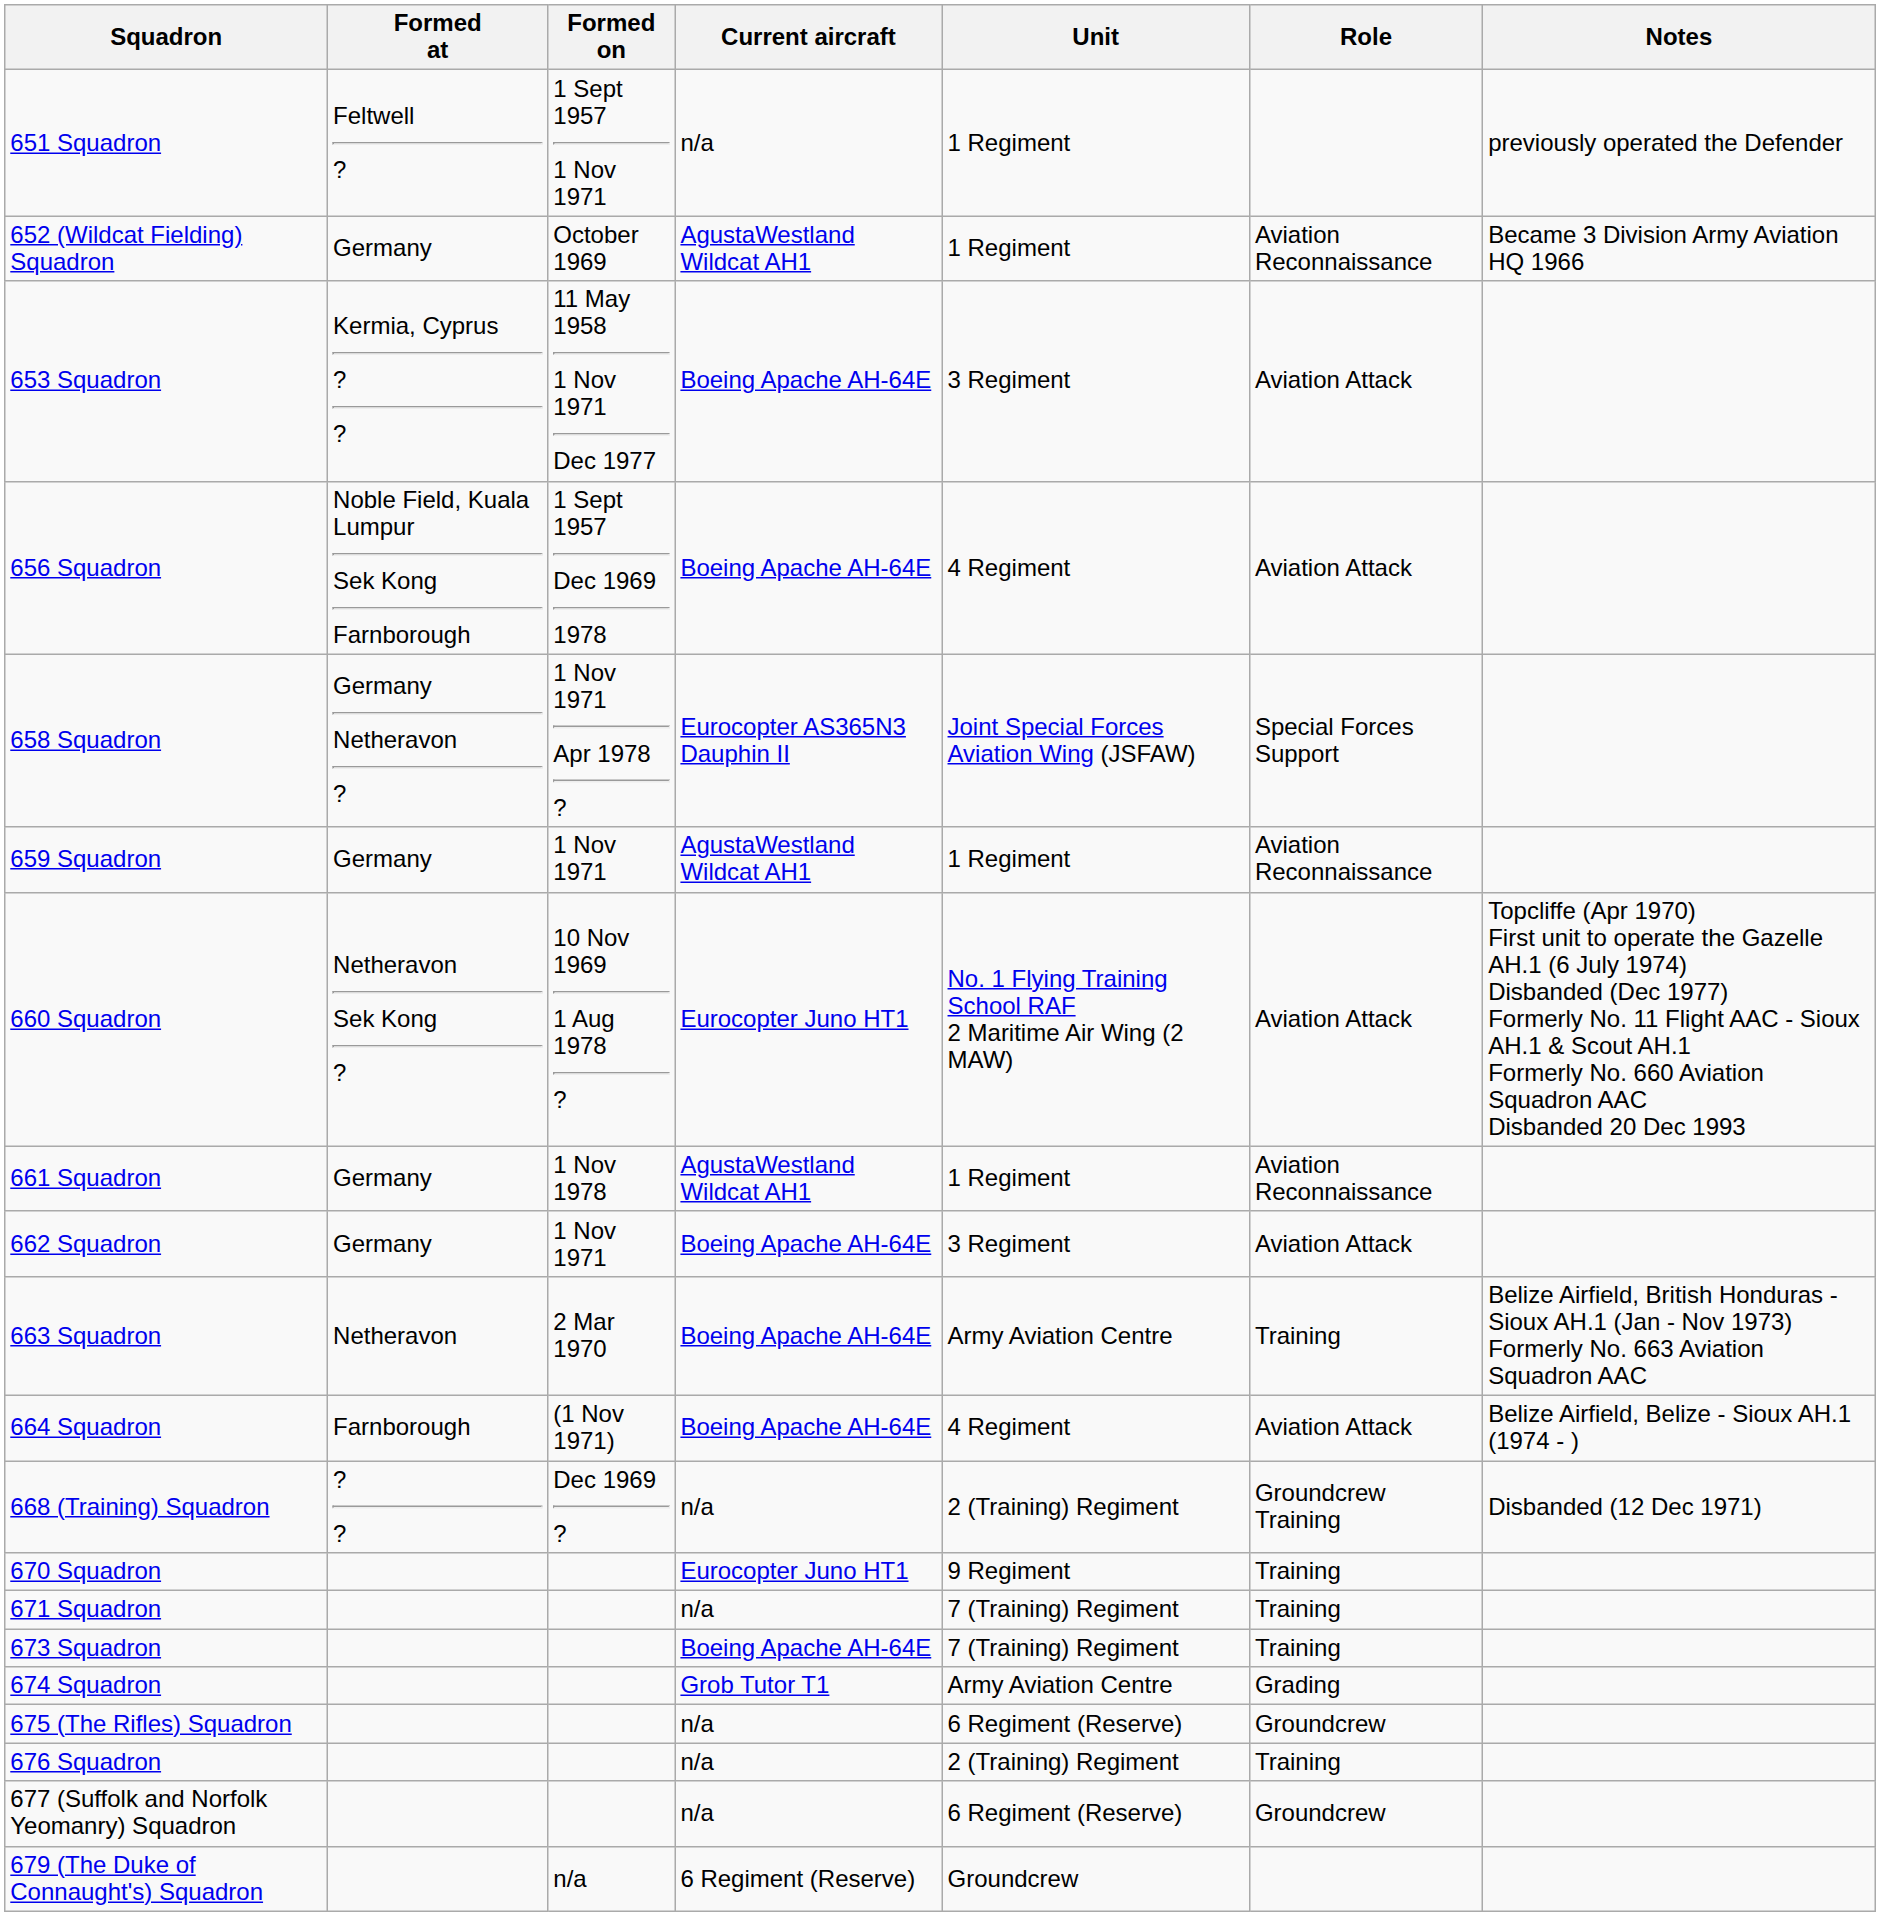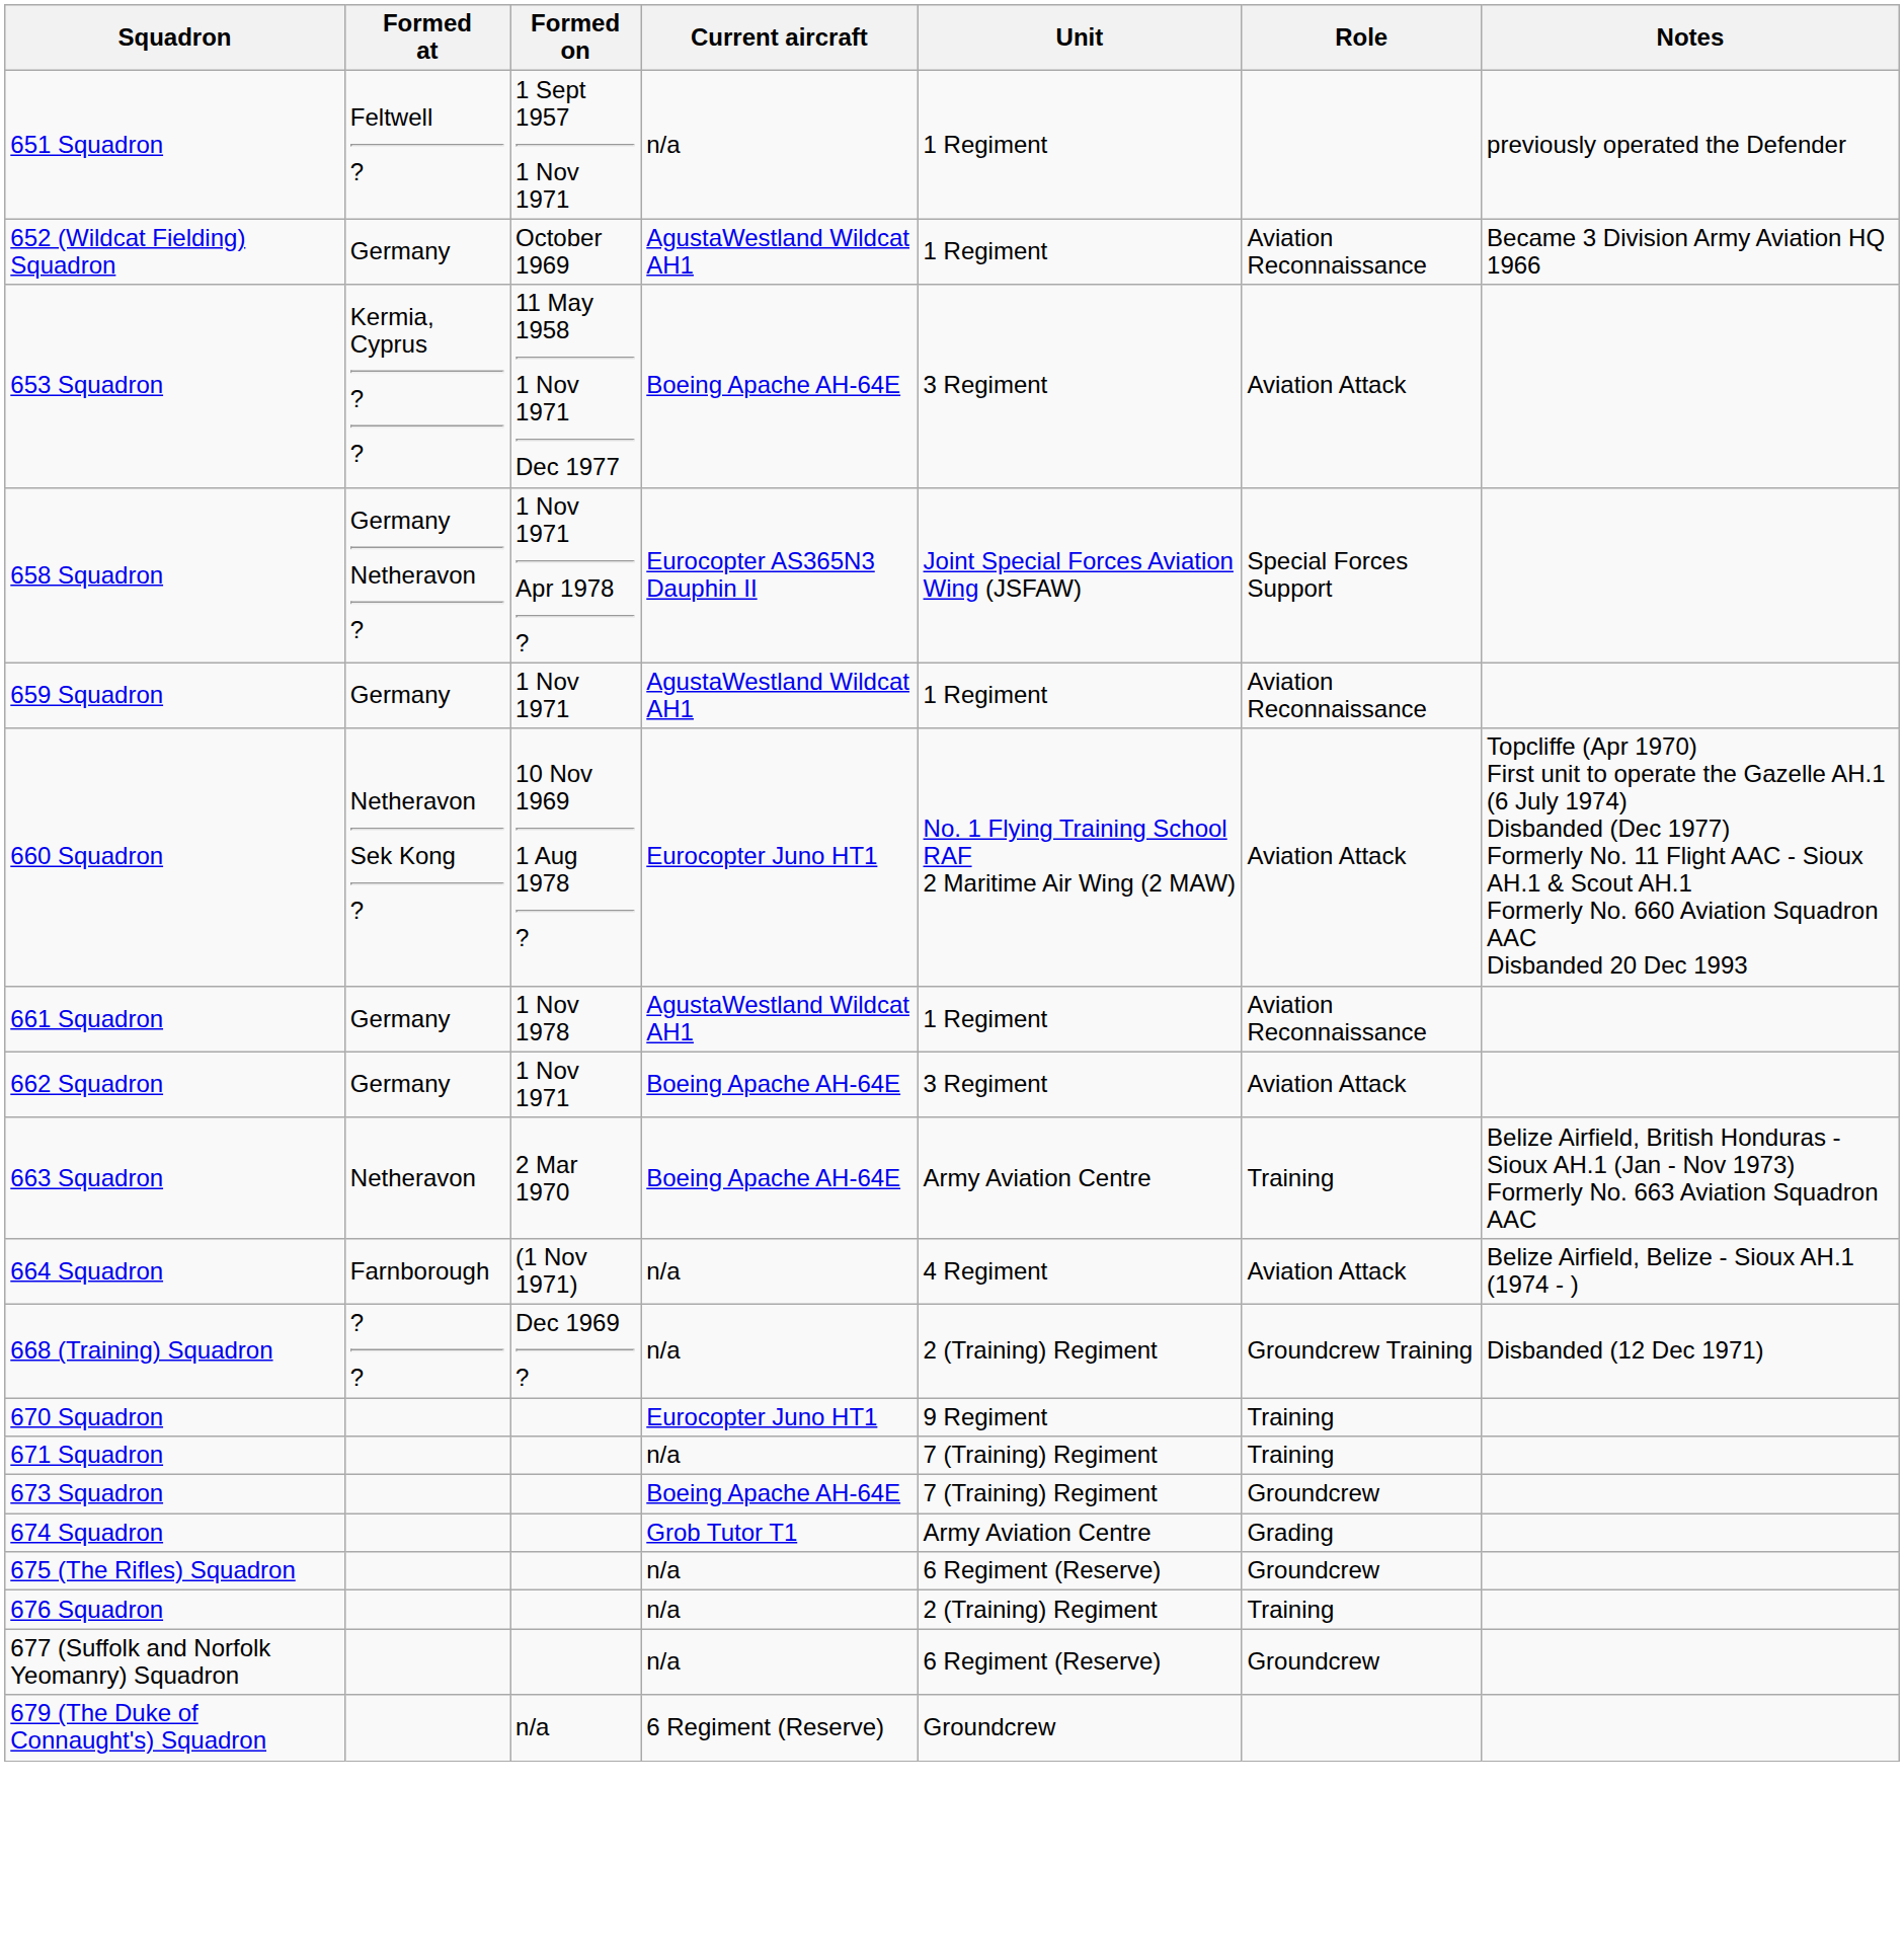 <table class="wikitable sortable">
 <tr>
 <th>Squadron</th>
 <th>Formed<br>at</th>
 <th>Formed<br>on</th>
 <th>Current aircraft</th>
 <th>Unit</th>
 <th>Role</th>
 <th>Notes</th>
 </tr>
 <tr>
 <td><a href='#'>651 Squadron</a></td>
 <td>Feltwell<hr>?</td>
 <td>1 Sept 1957<hr>1 Nov 1971</td>
 <td>n/a</td>
 <td>1 Regiment</td>
 <td></td>
 <td>previously operated the Defender<br></td>
 </tr>
 <tr>
 <td><a href='#'>652 (Wildcat Fielding) Squadron</a></td>
 <td>Germany</td>
 <td>October 1969</td>
 <td><a href='#'>AgustaWestland Wildcat AH1</a></td>
 <td>1 Regiment</td>
 <td>Aviation Reconnaissance</td>
 <td>Became 3 Division Army Aviation HQ 1966</td>
 </tr>
 <tr>
 <td><a href='#'>653 Squadron</a></td>
 <td>Kermia, Cyprus<hr>?<hr>?</td>
 <td>11 May 1958<hr>1 Nov 1971<hr>Dec 1977</td>
 <td><a href='#'>Boeing Apache AH-64E</a></td>
 <td>3 Regiment</td>
-<td>Aviation Attack</td>
-<td></td>
-</tr>
-<tr>
-<td><a href='#'>656 Squadron</a></td>
-<td>Noble Field, Kuala Lumpur<hr>Sek Kong<hr>Farnborough</td>
-<td>1 Sept 1957<hr>Dec 1969<hr>1978</td>
-<td><a href='#'>Boeing Apache AH-64E</a></td>
-<td>4 Regiment</td>
 <td>Aviation Attack</td>
 <td></td>
 </tr>
 <tr>
 <td><a href='#'>658 Squadron</a></td>
 <td>Germany<hr>Netheravon<hr>?</td>
 <td>1 Nov 1971<hr>Apr 1978<hr>?</td>
 <td><a href='#'>Eurocopter AS365N3 Dauphin II</a></td>
 <td><a href='#'>Joint Special Forces Aviation Wing</a> (JSFAW)</td>
 <td>Special Forces Support</td>
 <td></td>
 </tr>
 <tr>
 <td><a href='#'>659 Squadron</a></td>
 <td>Germany</td>
 <td>1 Nov 1971</td>
 <td><a href='#'>AgustaWestland Wildcat AH1</a></td>
 <td>1 Regiment</td>
 <td>Aviation Reconnaissance</td>
 <td></td>
 </tr>
 <tr>
 <td><a href='#'>660 Squadron</a></td>
 <td>Netheravon<hr>Sek Kong<hr>?</td>
 <td>10 Nov 1969<hr>1 Aug 1978<hr>?</td>
 <td><a href='#'>Eurocopter Juno HT1</a></td>
 <td><a href='#'>No. 1 Flying Training School RAF</a><br>2 Maritime Air Wing (2 MAW)</td>
 <td>Aviation Attack</td>
 <td>Topcliffe (Apr 1970)<br>First unit to operate the Gazelle AH.1 (6 July 1974)<br>Disbanded (Dec 1977)<br>Formerly No. 11 Flight AAC - Sioux AH.1 & Scout AH.1<br> Formerly No. 660 Aviation Squadron AAC<br>Disbanded 20 Dec 1993</td>
 </tr>
 <tr>
 <td><a href='#'>661 Squadron</a></td>
 <td>Germany</td>
 <td>1 Nov 1978</td>
 <td><a href='#'>AgustaWestland Wildcat AH1</a></td>
 <td>1 Regiment</td>
 <td>Aviation Reconnaissance</td>
 <td></td>
 </tr>
 <tr>
 <td><a href='#'>662 Squadron</a></td>
 <td>Germany</td>
 <td>1 Nov 1971</td>
 <td><a href='#'>Boeing Apache AH-64E</a></td>
 <td>3 Regiment</td>
 <td>Aviation Attack</td>
 <td></td>
 </tr>
 <tr>
 <td><a href='#'>663 Squadron</a></td>
 <td>Netheravon</td>
 <td>2 Mar 1970</td>
 <td><a href='#'>Boeing Apache AH-64E</a></td>
 <td>Army Aviation Centre</td>
 <td>Training</td>
 <td>Belize Airfield, British Honduras - Sioux AH.1 (Jan  - Nov 1973)<br>Formerly No. 663 Aviation Squadron AAC</td>
 </tr>
 <tr>
 <td><a href='#'>664 Squadron</a></td>
 <td>Farnborough</td>
 <td>(1 Nov 1971)</td>
-<td><a href='#'>Boeing Apache AH-64E</a></td>
+<td>n/a</td>
 <td>4 Regiment</td>
 <td>Aviation Attack</td>
 <td>Belize Airfield, Belize - Sioux AH.1 (1974 - )</td>
 </tr>
 <tr>
 <td><a href='#'>668 (Training) Squadron</a></td>
 <td>?<hr>?</td>
 <td>Dec 1969<hr>?</td>
 <td>n/a</td>
 <td>2 (Training) Regiment</td>
 <td>Groundcrew Training</td>
 <td>Disbanded (12 Dec 1971)</td>
 </tr>
 <tr>
 <td><a href='#'>670 Squadron</a></td>
 <td></td>
 <td></td>
 <td><a href='#'>Eurocopter Juno HT1</a></td>
 <td>9 Regiment</td>
 <td>Training</td>
 <td></td>
 </tr>
 <tr>
 <td><a href='#'>671 Squadron</a></td>
 <td></td>
 <td></td>
 <td>n/a</td>
 <td>7 (Training) Regiment</td>
 <td>Training</td>
 <td></td>
 </tr>
 <tr>
 <td><a href='#'>673 Squadron</a></td>
 <td></td>
 <td></td>
 <td><a href='#'>Boeing Apache AH-64E</a></td>
 <td>7 (Training) Regiment</td>
-<td>Training</td>
+<td>Groundcrew</td>
 <td></td>
 </tr>
 <tr>
 <td><a href='#'>674 Squadron</a></td>
 <td></td>
 <td></td>
 <td><a href='#'>Grob Tutor T1</a></td>
 <td>Army Aviation Centre</td>
 <td>Grading</td>
 <td></td>
 </tr>
 <tr>
 <td><a href='#'>675 (The Rifles) Squadron</a></td>
 <td></td>
 <td></td>
 <td>n/a</td>
 <td>6 Regiment (Reserve)</td>
 <td>Groundcrew</td>
 <td></td>
 </tr>
 <tr>
 <td><a href='#'>676 Squadron</a></td>
 <td></td>
 <td></td>
 <td>n/a</td>
 <td>2 (Training) Regiment</td>
 <td>Training</td>
 <td></td>
 </tr>
 <tr>
 <td>677 (Suffolk and Norfolk Yeomanry) Squadron</td>
 <td></td>
 <td></td>
 <td>n/a</td>
 <td>6 Regiment (Reserve)</td>
 <td>Groundcrew</td>
 <td></td>
 </tr>
 <tr>
 <td><a href='#'>679 (The Duke of Connaught's) Squadron</a></td>
 <td></td>
 <td>n/a</td>
 <td>6 Regiment (Reserve)</td>
 <td>Groundcrew</td>
 <td></td>
 <td></td>
 </tr>
 </table>
